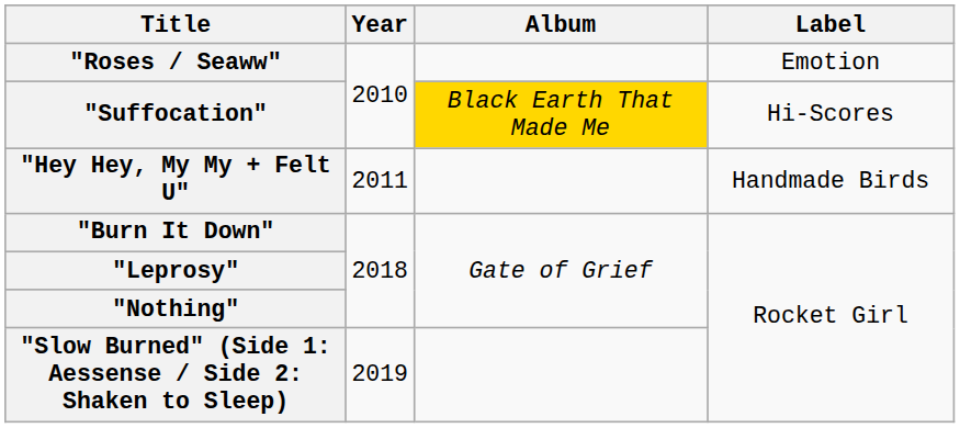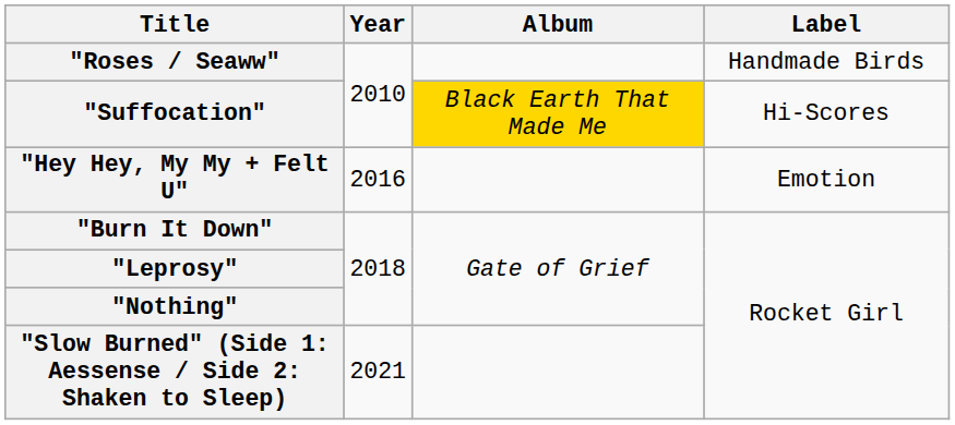 <table class="wikitable plainrowheaders" style="text-align:center">
 <tr>
 <th scope="col" style="width:14em;">Title</th>
 <th scope="col" style="width:1em;">Year</th>
 <th scope="col" style="width:12em;">Album</th>
 <th scope="col" style="width:10em;">Label</th>
 </tr>
 <tr>
 <th scope="row">"Roses / Seaww"<br></th>
 <td rowspan="2">2010</td>
 <td></td>
-<td>Emotion</td>
+<td>Handmade Birds</td>
 </tr>
 <tr>
 <th scope="row">"Suffocation"</th>
 <td style="background: gold;"><em>Black Earth That Made Me</em></td>
 <td>Hi-Scores</td>
 </tr>
 <tr>
 <th scope="row">"Hey Hey, My My + Felt U"</th>
-<td>2011</td>
+<td>2016</td>
 <td></td>
-<td>Handmade Birds</td>
+<td>Emotion</td>
 </tr>
 <tr>
 <th scope="row">"Burn It Down"</th>
 <td rowspan="3">2018</td>
 <td rowspan="3"><em>Gate of Grief</em></td>
 <td rowspan="4">Rocket Girl</td>
 </tr>
 <tr>
 <th scope="row">"Leprosy"</th>
 </tr>
 <tr>
 <th scope="row">"Nothing"</th>
 </tr>
 <tr>
 <th scope="row">"Slow Burned" (Side 1: Aessense / Side 2: Shaken to Sleep)</th>
-<td>2019</td>
+<td>2021</td>
 <td></td>
 </tr>
 </table>
